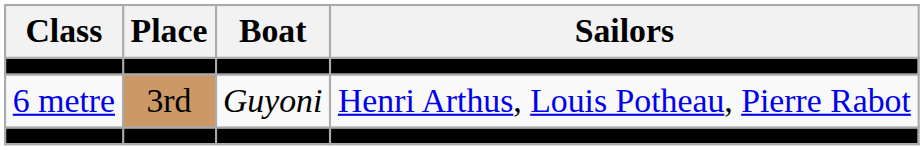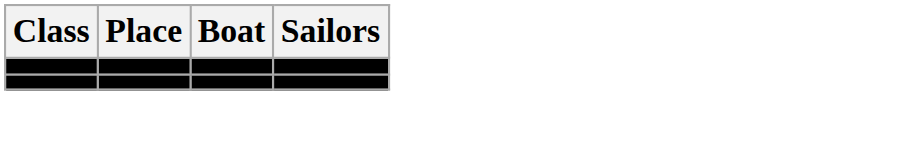 <table class=wikitable>
 <tr>
 <th>Class</th>
 <th>Place</th>
 <th>Boat</th>
 <th>Sailors</th>
 </tr>
 <tr bgcolor=black>
 <td></td>
 <td></td>
 <td></td>
 <td></td>
 </tr>
-<tr>
-<td><a href='#'>6 metre</a></td>
-<td bgcolor=cc9966 align=center>3rd</td>
-<td><em>Guyoni</em></td>
-<td><a href='#'>Henri Arthus</a>, <a href='#'>Louis Potheau</a>, <a href='#'>Pierre Rabot</a></td>
-</tr>
 <tr bgcolor=black>
 <td></td>
 <td></td>
 <td></td>
 <td></td>
 </tr>
 </table>
